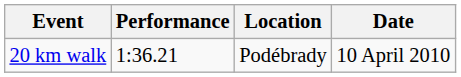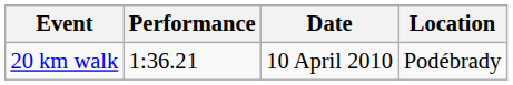 <table class="wikitable" style="border-collapse: collapse; font-size: 95%;">
 <tr>
 <th scope="col">Event</th>
 <th scope="col">Performance</th>
+<th scope="col">Date</th>
 <th scope="col">Location</th>
-<th scope="col">Date</th>
 </tr>
 <tr>
 <td><a href='#'>20 km walk</a></td>
 <td>1:36.21</td>
+<td>10 April 2010</td>
 <td>Podébrady</td>
-<td>10 April 2010</td>
 </tr>
 </table>
